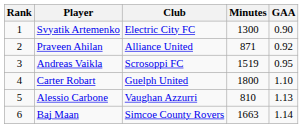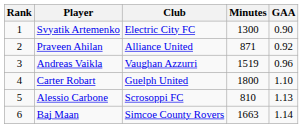 <table class="wikitable">
 <tr>
 <th>Rank</th>
 <th>Player</th>
 <th>Club</th>
 <th>Minutes</th>
 <th>GAA</th>
 </tr>
 <tr>
 <td style="text-align:center">1</td>
 <td> <a href='#'>Svyatik Artemenko</a></td>
 <td><a href='#'>Electric City FC</a></td>
 <td style="text-align:center">1300</td>
 <td style="text-align:center">0.90</td>
 </tr>
 <tr>
 <td style="text-align:center">2</td>
 <td> <a href='#'>Praveen Ahilan</a></td>
 <td><a href='#'>Alliance United</a></td>
 <td style="text-align:center">871</td>
 <td style="text-align:center">0.92</td>
 </tr>
 <tr>
 <td style="text-align:center">3</td>
 <td> <a href='#'>Andreas Vaikla</a></td>
-<td><a href='#'>Scrosoppi FC</a></td>
+<td><a href='#'>Vaughan Azzurri</a></td>
 <td style="text-align:center">1519</td>
-<td style="text-align:center">0.95</td>
+<td style="text-align:center">0.96</td>
 </tr>
 <tr>
 <td style="text-align:center">4</td>
 <td> <a href='#'>Carter Robart</a></td>
 <td><a href='#'>Guelph United</a></td>
 <td style="text-align:center">1800</td>
 <td style="text-align:center">1.10</td>
 </tr>
 <tr>
 <td style="text-align:center">5</td>
 <td> <a href='#'>Alessio Carbone</a></td>
-<td><a href='#'>Vaughan Azzurri</a></td>
+<td><a href='#'>Scrosoppi FC</a></td>
 <td style="text-align:center">810</td>
 <td style="text-align:center">1.13</td>
 </tr>
 <tr>
 <td style="text-align:center">6</td>
 <td> <a href='#'>Baj Maan</a></td>
 <td><a href='#'>Simcoe County Rovers</a></td>
 <td style="text-align:center">1663</td>
 <td style="text-align:center">1.14</td>
 </tr>
 </table>
